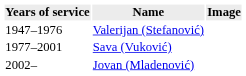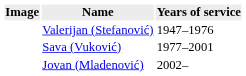 <table>
 <tr style="background: #ececec;">
+<th>Image</th>
+<th>Name</th>
 <th>Years of service</th>
-<th>Name</th>
-<th>Image</th>
 </tr>
 <tr>
+<td></td>
+<td><a href='#'>Valerijan (Stefanović)</a></td>
 <td>1947–1976</td>
-<td><a href='#'>Valerijan (Stefanović)</a></td>
-<td></td>
 </tr>
 <tr>
+<td></td>
+<td><a href='#'>Sava (Vuković)</a></td>
 <td>1977–2001</td>
-<td><a href='#'>Sava (Vuković)</a></td>
-<td></td>
 </tr>
 <tr>
+<td></td>
+<td><a href='#'>Jovan (Mladenović)</a></td>
 <td>2002–</td>
-<td><a href='#'>Jovan (Mladenović)</a></td>
-<td></td>
 </tr>
 </table>
